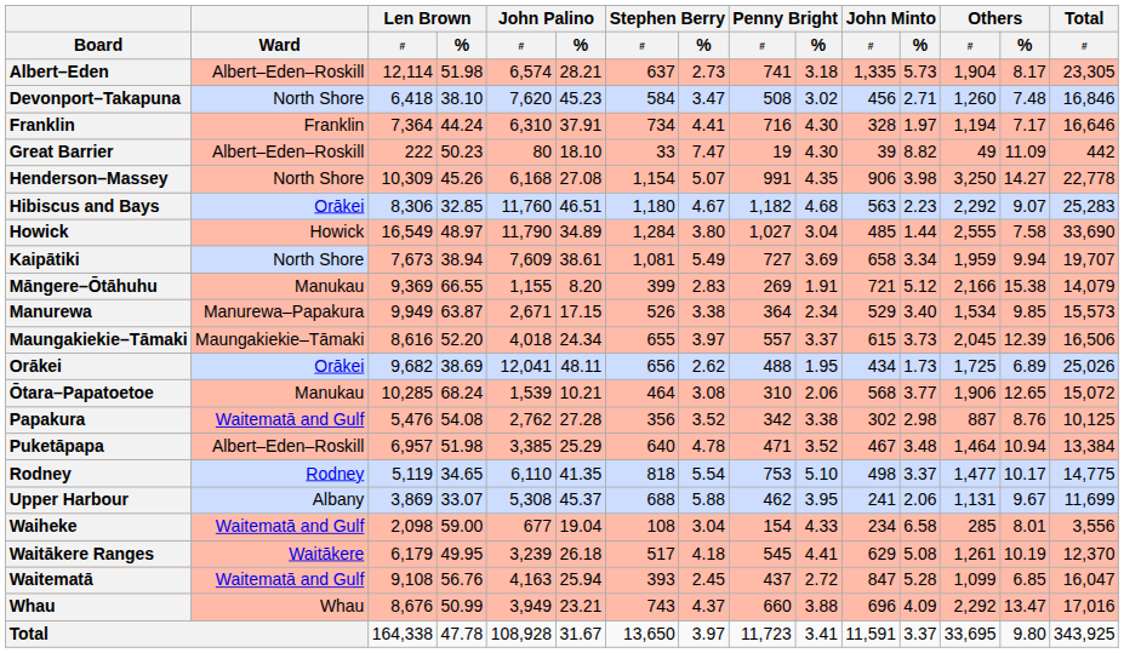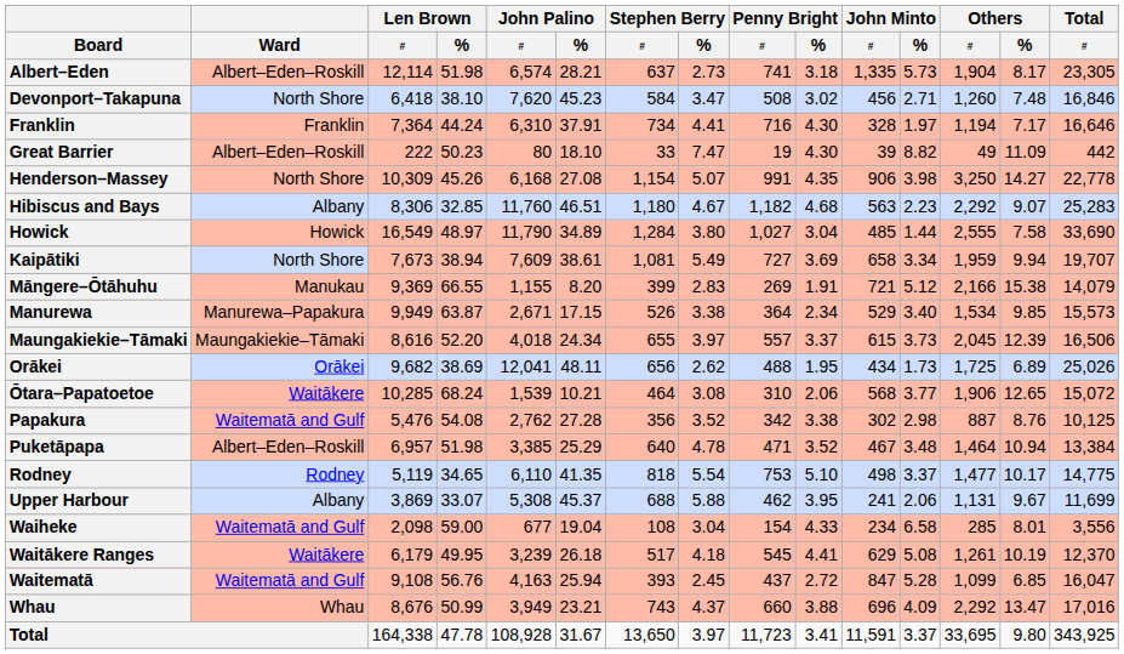 <table class="wikitable sortable" style="text-align:right;">
 <tr>
 <th></th>
 <th></th>
 <th scope="col" align=center colspan=2>Len Brown</th>
 <th scope="col" align=center colspan=2>John Palino</th>
 <th scope="col" align=center colspan=2>Stephen Berry</th>
 <th scope="col" align=center colspan=2>Penny Bright</th>
 <th scope="col" align=center colspan=2>John Minto</th>
 <th scope="col" align=center colspan=2>Others</th>
 <th scope="col" align=center colspan=2>Total</th>
 </tr>
 <tr>
 <th scope="col" align=center>Board</th>
 <th scope="col" align=center>Ward</th>
 <th scope="col" style="text-align:center; font-size: 60%" data-sort-type="number">#</th>
 <th scope="col" align=center data-sort-type="number">%</th>
 <th scope="col" style="text-align:center; font-size: 60%" data-sort-type="number">#</th>
 <th scope="col" align=center data-sort-type="number">%</th>
 <th scope="col" style="text-align:center; font-size: 60%" data-sort-type="number">#</th>
 <th scope="col" align=center data-sort-type="number">%</th>
 <th scope="col" style="text-align:center; font-size: 60%" data-sort-type="number">#</th>
 <th scope="col" align=center data-sort-type="number">%</th>
 <th scope="col" style="text-align:center; font-size: 60%" data-sort-type="number">#</th>
 <th scope="col" align=center data-sort-type="number">%</th>
 <th scope="col" style="text-align:center; font-size: 60%" data-sort-type="number">#</th>
 <th scope="col" align=center data-sort-type="number">%</th>
 <th scope="col" style="text-align:center; font-size: 60%" data-sort-type="number">#</th>
 </tr>
 <tr bgcolor="#FFBAA8">
 <th scope="row" style="text-align:left;">Albert–Eden</th>
 <td>Albert–Eden–Roskill</td>
 <td>12,114</td>
 <td>51.98</td>
 <td>6,574</td>
 <td>28.21</td>
 <td>637</td>
 <td>2.73</td>
 <td>741</td>
 <td>3.18</td>
 <td>1,335</td>
 <td>5.73</td>
 <td>1,904</td>
 <td>8.17</td>
 <td>23,305</td>
 </tr>
 <tr bgcolor="#CCDDFF">
 <th scope="row" style="text-align:left;">Devonport–Takapuna</th>
 <td>North Shore</td>
 <td>6,418</td>
 <td>38.10</td>
 <td>7,620</td>
 <td>45.23</td>
 <td>584</td>
 <td>3.47</td>
 <td>508</td>
 <td>3.02</td>
 <td>456</td>
 <td>2.71</td>
 <td>1,260</td>
 <td>7.48</td>
 <td>16,846</td>
 </tr>
 <tr bgcolor="#FFBAA8">
 <th scope="row" style="text-align:left;">Franklin</th>
 <td>Franklin</td>
 <td>7,364</td>
 <td>44.24</td>
 <td>6,310</td>
 <td>37.91</td>
 <td>734</td>
 <td>4.41</td>
 <td>716</td>
 <td>4.30</td>
 <td>328</td>
 <td>1.97</td>
 <td>1,194</td>
 <td>7.17</td>
 <td>16,646</td>
 </tr>
 <tr bgcolor="#FFBAA8">
 <th scope="row" style="text-align:left;">Great Barrier</th>
 <td>Albert–Eden–Roskill</td>
 <td>222</td>
 <td>50.23</td>
 <td>80</td>
 <td>18.10</td>
 <td>33</td>
 <td>7.47</td>
 <td>19</td>
 <td>4.30</td>
 <td>39</td>
 <td>8.82</td>
 <td>49</td>
 <td>11.09</td>
 <td>442</td>
 </tr>
 <tr bgcolor="#FFBAA8">
 <th scope="row" style="text-align:left;">Henderson–Massey</th>
 <td>North Shore</td>
 <td>10,309</td>
 <td>45.26</td>
 <td>6,168</td>
 <td>27.08</td>
 <td>1,154</td>
 <td>5.07</td>
 <td>991</td>
 <td>4.35</td>
 <td>906</td>
 <td>3.98</td>
 <td>3,250</td>
 <td>14.27</td>
 <td>22,778</td>
 </tr>
 <tr bgcolor="#CCDDFF">
 <th scope="row" style="text-align:left;">Hibiscus and Bays</th>
-<td><a href='#'>Orākei</a></td>
+<td>Albany</td>
 <td>8,306</td>
 <td>32.85</td>
 <td>11,760</td>
 <td>46.51</td>
 <td>1,180</td>
 <td>4.67</td>
 <td>1,182</td>
 <td>4.68</td>
 <td>563</td>
 <td>2.23</td>
 <td>2,292</td>
 <td>9.07</td>
 <td>25,283</td>
 </tr>
 <tr bgcolor="#FFBAA8">
 <th scope="row" style="text-align:left;">Howick</th>
 <td>Howick</td>
 <td>16,549</td>
 <td>48.97</td>
 <td>11,790</td>
 <td>34.89</td>
 <td>1,284</td>
 <td>3.80</td>
 <td>1,027</td>
 <td>3.04</td>
 <td>485</td>
 <td>1.44</td>
 <td>2,555</td>
 <td>7.58</td>
 <td>33,690</td>
 </tr>
 <tr bgcolor="#FFBAA8">
 <th scope="row" style="text-align:left;">Kaipātiki</th>
 <td bgcolor="#CCDDFF">North Shore</td>
 <td>7,673</td>
 <td>38.94</td>
 <td>7,609</td>
 <td>38.61</td>
 <td>1,081</td>
 <td>5.49</td>
 <td>727</td>
 <td>3.69</td>
 <td>658</td>
 <td>3.34</td>
 <td>1,959</td>
 <td>9.94</td>
 <td>19,707</td>
 </tr>
 <tr bgcolor="#FFBAA8">
 <th scope="row" style="text-align:left;" data-sort-value="Mangere–Otahuhu">Māngere–Ōtāhuhu</th>
 <td>Manukau</td>
 <td>9,369</td>
 <td>66.55</td>
 <td>1,155</td>
 <td>8.20</td>
 <td>399</td>
 <td>2.83</td>
 <td>269</td>
 <td>1.91</td>
 <td>721</td>
 <td>5.12</td>
 <td>2,166</td>
 <td>15.38</td>
 <td>14,079</td>
 </tr>
 <tr bgcolor="#FFBAA8">
 <th scope="row" style="text-align:left;">Manurewa</th>
 <td>Manurewa–Papakura</td>
 <td>9,949</td>
 <td>63.87</td>
 <td>2,671</td>
 <td>17.15</td>
 <td>526</td>
 <td>3.38</td>
 <td>364</td>
 <td>2.34</td>
 <td>529</td>
 <td>3.40</td>
 <td>1,534</td>
 <td>9.85</td>
 <td>15,573</td>
 </tr>
 <tr bgcolor="#FFBAA8">
 <th scope="row" style="text-align:left;">Maungakiekie–Tāmaki</th>
 <td>Maungakiekie–Tāmaki</td>
 <td>8,616</td>
 <td>52.20</td>
 <td>4,018</td>
 <td>24.34</td>
 <td>655</td>
 <td>3.97</td>
 <td>557</td>
 <td>3.37</td>
 <td>615</td>
 <td>3.73</td>
 <td>2,045</td>
 <td>12.39</td>
 <td>16,506</td>
 </tr>
 <tr bgcolor="#CCDDFF">
 <th scope="row" style="text-align:left;">Orākei</th>
 <td><a href='#'>Orākei</a></td>
 <td>9,682</td>
 <td>38.69</td>
 <td>12,041</td>
 <td>48.11</td>
 <td>656</td>
 <td>2.62</td>
 <td>488</td>
 <td>1.95</td>
 <td>434</td>
 <td>1.73</td>
 <td>1,725</td>
 <td>6.89</td>
 <td>25,026</td>
 </tr>
 <tr bgcolor="#FFBAA8">
 <th scope="row" style="text-align:left;" data-sort-value="Otara–Papatoetoe">Ōtara–Papatoetoe</th>
-<td>Manukau</td>
+<td data-sort-value="Waitakere"><a href='#'>Waitākere</a></td>
 <td>10,285</td>
 <td>68.24</td>
 <td>1,539</td>
 <td>10.21</td>
 <td>464</td>
 <td>3.08</td>
 <td>310</td>
 <td>2.06</td>
 <td>568</td>
 <td>3.77</td>
 <td>1,906</td>
 <td>12.65</td>
 <td>15,072</td>
 </tr>
 <tr bgcolor="#FFBAA8">
 <th scope="row" style="text-align:left;">Papakura</th>
 <td><a href='#'>Waitematā and Gulf</a></td>
 <td>5,476</td>
 <td>54.08</td>
 <td>2,762</td>
 <td>27.28</td>
 <td>356</td>
 <td>3.52</td>
 <td>342</td>
 <td>3.38</td>
 <td>302</td>
 <td>2.98</td>
 <td>887</td>
 <td>8.76</td>
 <td>10,125</td>
 </tr>
 <tr bgcolor="#FFBAA8">
 <th scope="row" style="text-align:left;">Puketāpapa</th>
 <td>Albert–Eden–Roskill</td>
 <td>6,957</td>
 <td>51.98</td>
 <td>3,385</td>
 <td>25.29</td>
 <td>640</td>
 <td>4.78</td>
 <td>471</td>
 <td>3.52</td>
 <td>467</td>
 <td>3.48</td>
 <td>1,464</td>
 <td>10.94</td>
 <td>13,384</td>
 </tr>
 <tr bgcolor="#CCDDFF">
 <th scope="row" style="text-align:left;">Rodney</th>
 <td><a href='#'>Rodney</a></td>
 <td>5,119</td>
 <td>34.65</td>
 <td>6,110</td>
 <td>41.35</td>
 <td>818</td>
 <td>5.54</td>
 <td>753</td>
 <td>5.10</td>
 <td>498</td>
 <td>3.37</td>
 <td>1,477</td>
 <td>10.17</td>
 <td>14,775</td>
 </tr>
 <tr bgcolor="#CCDDFF">
 <th scope="row" style="text-align:left;">Upper Harbour</th>
 <td>Albany</td>
 <td>3,869</td>
 <td>33.07</td>
 <td>5,308</td>
 <td>45.37</td>
 <td>688</td>
 <td>5.88</td>
 <td>462</td>
 <td>3.95</td>
 <td>241</td>
 <td>2.06</td>
 <td>1,131</td>
 <td>9.67</td>
 <td>11,699</td>
 </tr>
 <tr bgcolor="#FFBAA8">
 <th scope="row" style="text-align:left;">Waiheke</th>
 <td><a href='#'>Waitematā and Gulf</a></td>
 <td>2,098</td>
 <td>59.00</td>
 <td>677</td>
 <td>19.04</td>
 <td>108</td>
 <td>3.04</td>
 <td>154</td>
 <td>4.33</td>
 <td>234</td>
 <td>6.58</td>
 <td>285</td>
 <td>8.01</td>
 <td>3,556</td>
 </tr>
 <tr bgcolor="#FFBAA8">
 <th scope="row" style="text-align:left;" data-sort-value="Waitākere Ranges">Waitākere Ranges</th>
 <td data-sort-value="Waitakere"><a href='#'>Waitākere</a></td>
 <td>6,179</td>
 <td>49.95</td>
 <td>3,239</td>
 <td>26.18</td>
 <td>517</td>
 <td>4.18</td>
 <td>545</td>
 <td>4.41</td>
 <td>629</td>
 <td>5.08</td>
 <td>1,261</td>
 <td>10.19</td>
 <td>12,370</td>
 </tr>
 <tr bgcolor="#FFBAA8">
 <th scope="row" style="text-align:left;">Waitematā</th>
 <td><a href='#'>Waitematā and Gulf</a></td>
 <td>9,108</td>
 <td>56.76</td>
 <td>4,163</td>
 <td>25.94</td>
 <td>393</td>
 <td>2.45</td>
 <td>437</td>
 <td>2.72</td>
 <td>847</td>
 <td>5.28</td>
 <td>1,099</td>
 <td>6.85</td>
 <td>16,047</td>
 </tr>
 <tr bgcolor="#FFBAA8">
 <th scope="row" style="text-align:left;">Whau</th>
 <td>Whau</td>
 <td>8,676</td>
 <td>50.99</td>
 <td>3,949</td>
 <td>23.21</td>
 <td>743</td>
 <td>4.37</td>
 <td>660</td>
 <td>3.88</td>
 <td>696</td>
 <td>4.09</td>
 <td>2,292</td>
 <td>13.47</td>
 <td>17,016</td>
 </tr>
 <tr>
 <th scope="row" colspan="2" style="text-align:left;" data-sort-value="Z">Total</th>
 <td data-sort-value="Z">164,338</td>
 <td>47.78</td>
 <td>108,928</td>
 <td>31.67</td>
 <td>13,650</td>
 <td>3.97</td>
 <td>11,723</td>
 <td>3.41</td>
 <td>11,591</td>
 <td>3.37</td>
 <td>33,695</td>
 <td>9.80</td>
 <td>343,925</td>
 </tr>
 </table>
